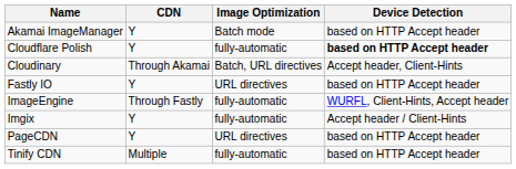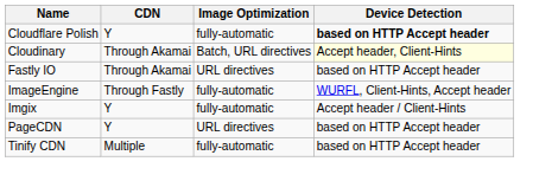 <table class="wikitable">
 <tr>
 <th>Name</th>
 <th>CDN</th>
 <th>Image Optimization</th>
 <th>Device Detection</th>
-</tr>
-<tr>
-<td>Akamai ImageManager</td>
-<td>Y</td>
-<td>Batch mode</td>
-<td>based on HTTP Accept header</td>
 </tr>
 <tr>
 <td>Cloudflare Polish</td>
 <td>Y</td>
 <td>fully-automatic</td>
 <td><strong>based on HTTP Accept header</strong></td>
 </tr>
 <tr>
 <td>Cloudinary</td>
 <td>Through Akamai</td>
 <td>Batch, URL directives</td>
-<td>Accept header, Client-Hints</td>
+<td style="background: lightyellow;">Accept header, Client-Hints</td>
 </tr>
 <tr>
 <td>Fastly IO</td>
-<td>Y</td>
+<td>Through Akamai</td>
 <td>URL directives</td>
 <td>based on HTTP Accept header</td>
 </tr>
 <tr>
 <td>ImageEngine</td>
 <td>Through Fastly</td>
 <td>fully-automatic</td>
 <td><a href='#'>WURFL</a>, Client-Hints, Accept header</td>
 </tr>
 <tr>
 <td>Imgix</td>
 <td>Y</td>
 <td>fully-automatic</td>
 <td>Accept header / Client-Hints</td>
 </tr>
 <tr>
 <td>PageCDN</td>
 <td>Y</td>
 <td>URL directives</td>
 <td>based on HTTP Accept header</td>
 </tr>
 <tr>
 <td>Tinify CDN</td>
 <td>Multiple</td>
 <td>fully-automatic</td>
 <td>based on HTTP Accept header</td>
 </tr>
 </table>
